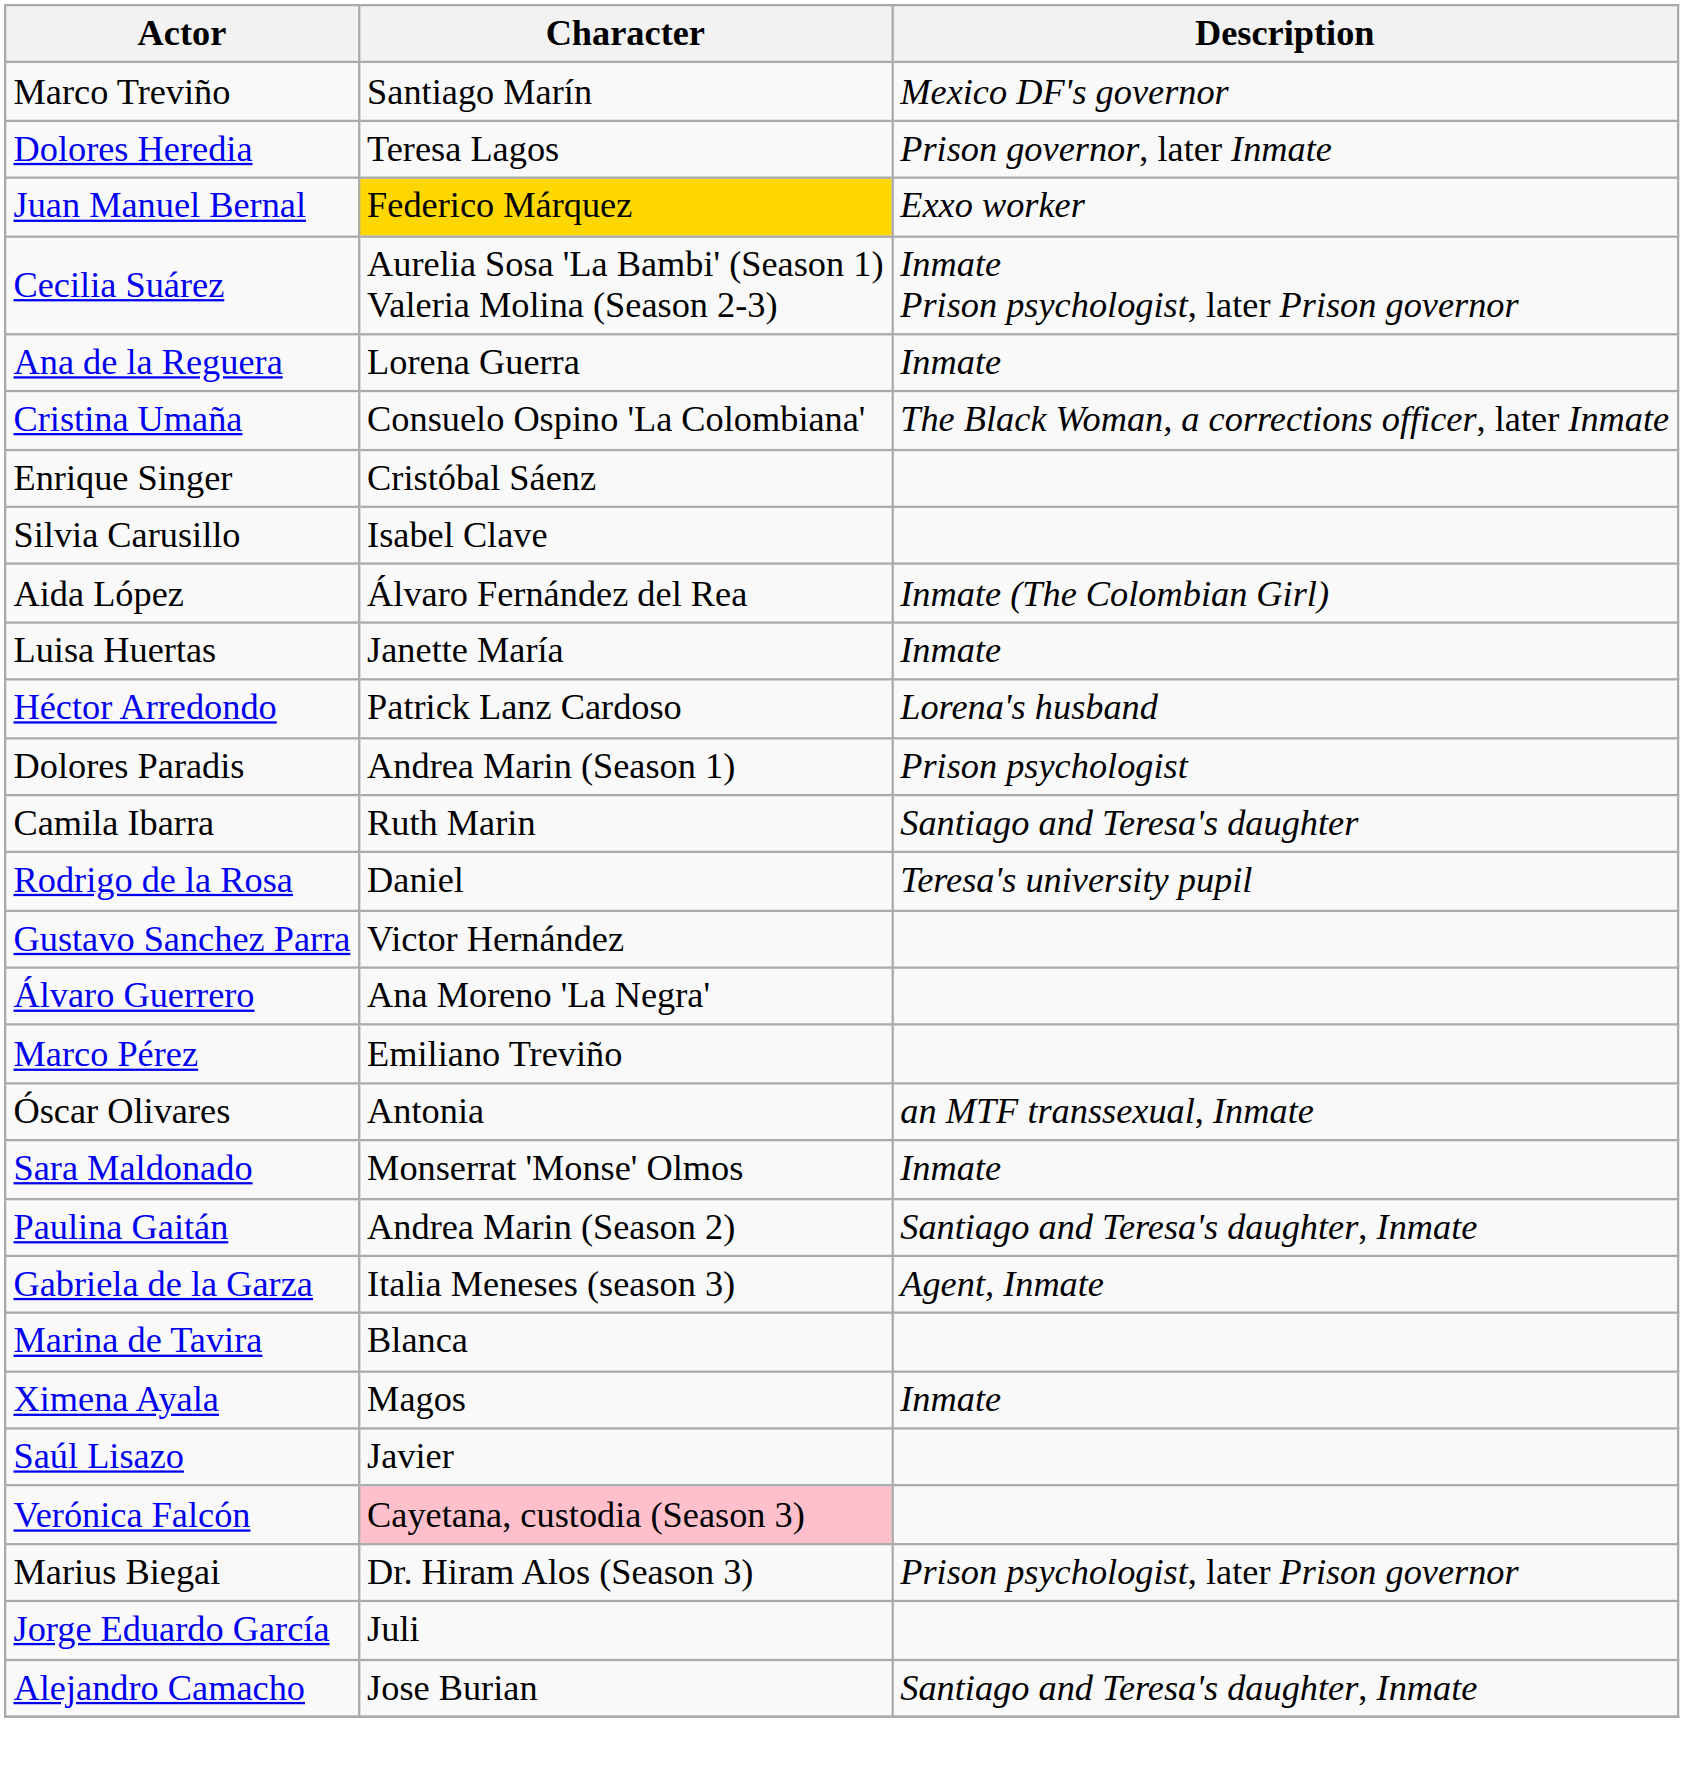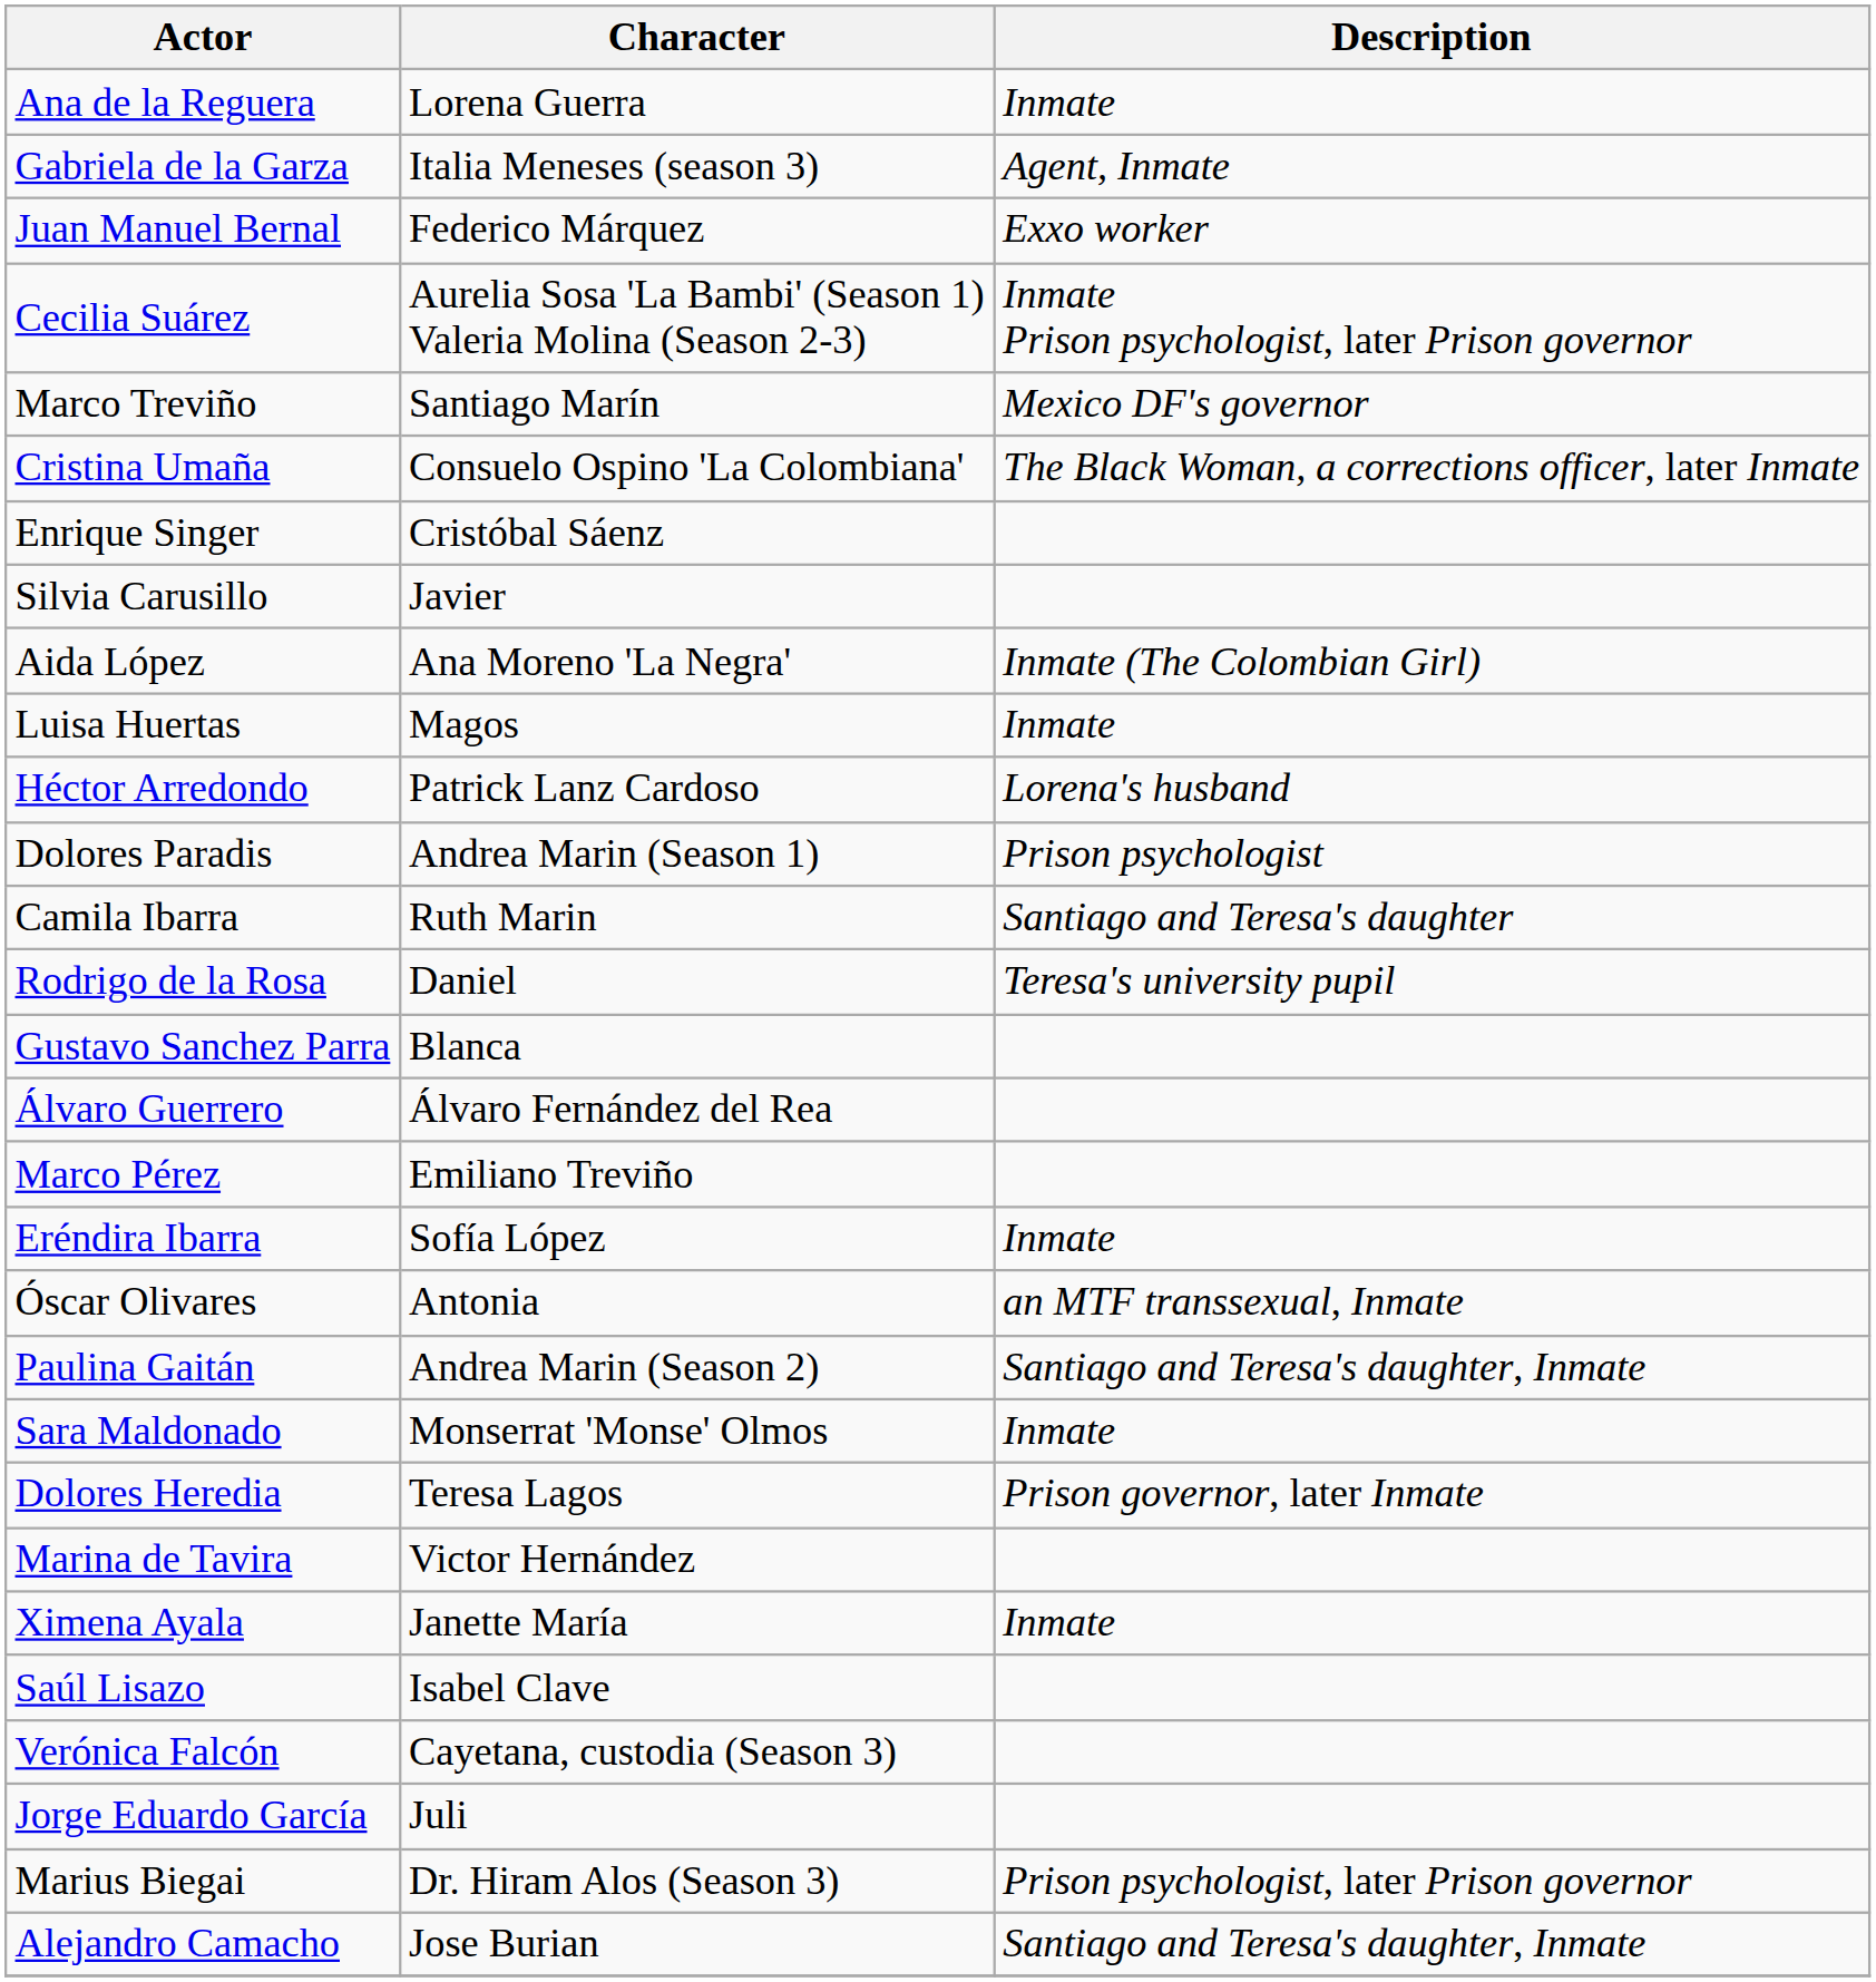 <table class="wikitable">
 <tr>
 <th>Actor</th>
 <th>Character</th>
 <th>Description</th>
 </tr>
 <tr>
-<td>Marco Treviño</td>
-<td>Santiago Marín</td>
-<td><em>Mexico DF's governor</em></td>
+<td><a href='#'>Ana de la Reguera</a></td>
+<td>Lorena Guerra</td>
+<td><em>Inmate</em></td>
 </tr>
 <tr>
-<td><a href='#'>Dolores Heredia</a></td>
-<td>Teresa Lagos</td>
-<td><em>Prison governor</em>, later <em>Inmate</em></td>
+<td><a href='#'>Gabriela de la Garza</a></td>
+<td>Italia Meneses (season 3)</td>
+<td><em>Agent, Inmate</em></td>
 </tr>
 <tr>
 <td><a href='#'>Juan Manuel Bernal</a></td>
-<td style="background: gold;">Federico Márquez</td>
+<td>Federico Márquez</td>
 <td><em>Exxo worker</em></td>
 </tr>
 <tr>
 <td><a href='#'>Cecilia Suárez</a></td>
 <td>Aurelia Sosa 'La Bambi' (Season 1)<br>Valeria Molina (Season 2-3)</td>
 <td><em>Inmate</em><br><em>Prison psychologist</em>, later <em>Prison governor</em></td>
 </tr>
 <tr>
-<td><a href='#'>Ana de la Reguera</a></td>
-<td>Lorena Guerra</td>
-<td><em>Inmate</em></td>
+<td>Marco Treviño</td>
+<td>Santiago Marín</td>
+<td><em>Mexico DF's governor</em></td>
 </tr>
 <tr>
 <td><a href='#'>Cristina Umaña</a></td>
 <td>Consuelo Ospino 'La Colombiana'</td>
 <td><em>The Black Woman, a corrections officer</em>, later <em>Inmate</em></td>
 </tr>
 <tr>
 <td>Enrique Singer</td>
 <td>Cristóbal Sáenz</td>
 <td></td>
 </tr>
 <tr>
 <td>Silvia Carusillo</td>
-<td>Isabel Clave</td>
+<td>Javier</td>
 <td></td>
 </tr>
 <tr>
 <td>Aida López</td>
-<td>Álvaro Fernández del Rea</td>
+<td>Ana Moreno 'La Negra'</td>
 <td><em>Inmate (The Colombian Girl)</em></td>
 </tr>
 <tr>
 <td>Luisa Huertas</td>
-<td>Janette María</td>
+<td>Magos</td>
 <td><em>Inmate</em></td>
 </tr>
 <tr>
 <td><a href='#'>Héctor Arredondo</a></td>
 <td>Patrick Lanz Cardoso</td>
 <td><em>Lorena's husband</em></td>
 </tr>
 <tr>
 <td>Dolores Paradis</td>
 <td>Andrea Marin (Season 1)</td>
 <td><em>Prison psychologist</em></td>
 </tr>
 <tr>
 <td>Camila Ibarra</td>
 <td>Ruth Marin</td>
 <td><em>Santiago and Teresa's daughter</em></td>
 </tr>
 <tr>
 <td><a href='#'>Rodrigo de la Rosa</a></td>
 <td>Daniel</td>
 <td><em>Teresa's university pupil</em></td>
 </tr>
 <tr>
 <td><a href='#'>Gustavo Sanchez Parra</a></td>
-<td>Victor Hernández</td>
+<td>Blanca</td>
 <td></td>
 </tr>
 <tr>
 <td><a href='#'>Álvaro Guerrero</a></td>
-<td>Ana Moreno 'La Negra'</td>
+<td>Álvaro Fernández del Rea</td>
 <td></td>
 </tr>
 <tr>
 <td><a href='#'>Marco Pérez</a></td>
 <td>Emiliano Treviño</td>
 <td></td>
 </tr>
 <tr>
+<td><a href='#'>Eréndira Ibarra</a></td>
+<td>Sofía López</td>
+<td><em>Inmate</em></td>
+</tr>
+<tr>
 <td>Óscar Olivares</td>
 <td>Antonia</td>
 <td><em>an MTF transsexual</em>, <em>Inmate</em></td>
+</tr>
+<tr>
+<td><a href='#'>Paulina Gaitán</a></td>
+<td>Andrea Marin (Season 2)</td>
+<td><em>Santiago and Teresa's daughter</em>, <em>Inmate</em></td>
 </tr>
 <tr>
 <td><a href='#'>Sara Maldonado</a></td>
 <td>Monserrat 'Monse' Olmos</td>
 <td><em>Inmate</em></td>
 </tr>
 <tr>
-<td><a href='#'>Paulina Gaitán</a></td>
-<td>Andrea Marin (Season 2)</td>
-<td><em>Santiago and Teresa's daughter</em>, <em>Inmate</em></td>
-</tr>
-<tr>
-<td><a href='#'>Gabriela de la Garza</a></td>
-<td>Italia Meneses (season 3)</td>
-<td><em>Agent, Inmate</em></td>
+<td><a href='#'>Dolores Heredia</a></td>
+<td>Teresa Lagos</td>
+<td><em>Prison governor</em>, later <em>Inmate</em></td>
 </tr>
 <tr>
 <td><a href='#'>Marina de Tavira</a></td>
-<td>Blanca</td>
+<td>Victor Hernández</td>
 <td></td>
 </tr>
 <tr>
 <td><a href='#'>Ximena Ayala</a></td>
-<td>Magos</td>
+<td>Janette María</td>
 <td><em>Inmate</em></td>
 </tr>
 <tr>
 <td><a href='#'>Saúl Lisazo</a></td>
-<td>Javier</td>
+<td>Isabel Clave</td>
 <td></td>
 </tr>
 <tr>
 <td><a href='#'>Verónica Falcón</a></td>
-<td style="background: pink;">Cayetana, custodia (Season 3)</td>
+<td>Cayetana, custodia (Season 3)</td>
+<td></td>
+</tr>
+<tr>
+<td><a href='#'>Jorge Eduardo García</a></td>
+<td>Juli</td>
 <td></td>
 </tr>
 <tr>
 <td>Marius Biegai</td>
 <td>Dr. Hiram Alos (Season 3)</td>
 <td><em>Prison psychologist</em>, later <em>Prison governor</em></td>
-</tr>
-<tr>
-<td><a href='#'>Jorge Eduardo García</a></td>
-<td>Juli</td>
-<td></td>
 </tr>
 <tr>
 <td><a href='#'>Alejandro Camacho</a></td>
 <td>Jose Burian</td>
 <td><em>Santiago and Teresa's daughter</em>, <em>Inmate</em></td>
 </tr>
 <tr>
 </tr>
 </table>
